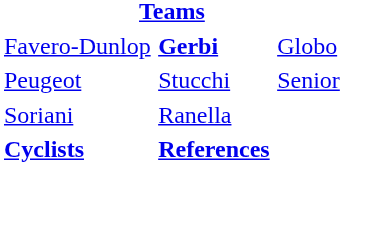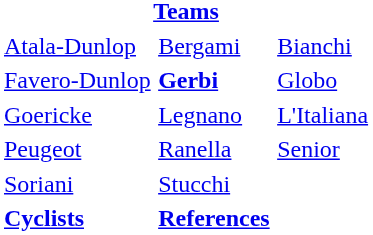 <table class="toc" style="padding: 6px; border-spacing: 3px;">
 <tr>
 <th colspan=3><a href='#'>Teams</a></th>
+</tr>
+<tr>
+<td><a href='#'>Atala-Dunlop</a></td>
+<td><a href='#'>Bergami</a></td>
+<td><a href='#'>Bianchi</a></td>
 </tr>
 <tr>
 <td><a href='#'>Favero-Dunlop</a></td>
 <td><strong><a href='#'>Gerbi</a></strong></td>
 <td><a href='#'>Globo</a></td>
 </tr>
 <tr>
+<td><a href='#'>Goericke</a></td>
+<td><a href='#'>Legnano</a></td>
+<td><a href='#'>L'Italiana</a></td>
+</tr>
+<tr>
 <td><a href='#'>Peugeot</a></td>
-<td><a href='#'>Stucchi</a></td>
+<td><a href='#'>Ranella</a></td>
 <td><a href='#'>Senior</a></td>
 </tr>
 <tr>
 <td><a href='#'>Soriani</a></td>
-<td><a href='#'>Ranella</a></td>
+<td><a href='#'>Stucchi</a></td>
 <td></td>
 </tr>
 <tr>
 <td align=left><strong><a href='#'>Cyclists</a></strong></td>
 <td align=right><strong><a href='#'>References</a></strong></td>
 </tr>
 </table>
